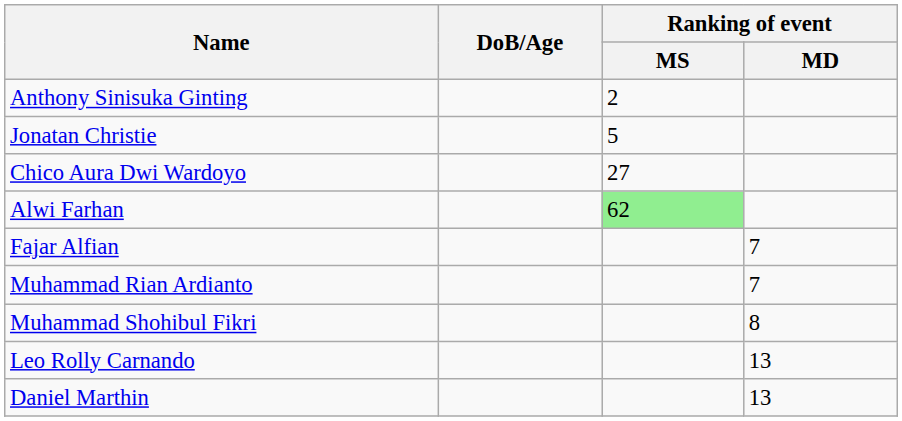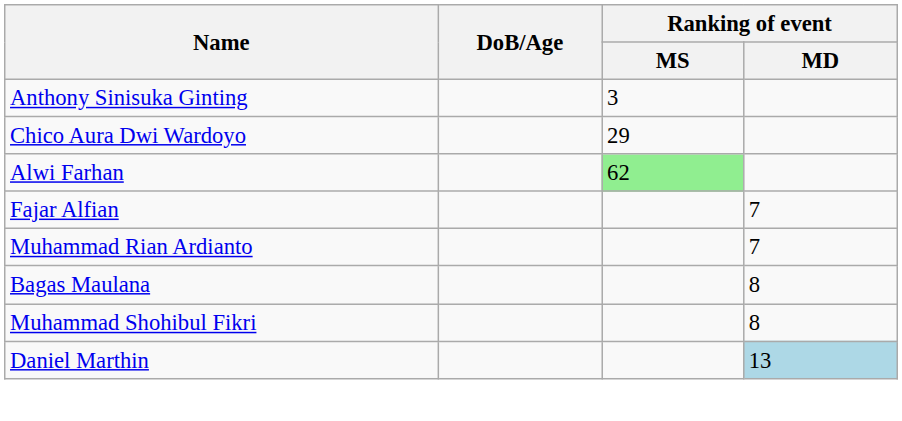 <table class="wikitable"  style="width:600px; font-size:95%;">
 <tr>
 <th align="left" rowspan="2">Name</th>
 <th align="left" rowspan="2">DoB/Age</th>
 <th align="center" colspan="2">Ranking of event</th>
 </tr>
 <tr>
 <th align="center">MS</th>
 <th align="center">MD</th>
 </tr>
 <tr>
 <td align="left"><a href='#'>Anthony Sinisuka Ginting</a></td>
 <td align="left"></td>
-<td>2</td>
-<td></td>
-</tr>
-<tr>
-<td align="left"><a href='#'>Jonatan Christie</a></td>
-<td align="left"></td>
-<td>5</td>
+<td>3</td>
 <td></td>
 </tr>
 <tr>
 <td align="left"><a href='#'>Chico Aura Dwi Wardoyo</a></td>
 <td align="left"></td>
-<td>27</td>
+<td>29</td>
 <td></td>
 </tr>
 <tr>
 <td align="left"><a href='#'>Alwi Farhan</a></td>
 <td align="left"></td>
 <td style="background: lightgreen;">62</td>
 <td></td>
 </tr>
 <tr>
 <td align="left"><a href='#'>Fajar Alfian</a></td>
 <td align="left"></td>
 <td></td>
 <td>7</td>
 </tr>
 <tr>
 <td align="left"><a href='#'>Muhammad Rian Ardianto</a></td>
 <td align="left"></td>
 <td></td>
 <td>7</td>
 </tr>
 <tr>
+<td align="left"><a href='#'>Bagas Maulana</a></td>
+<td align="left"></td>
+<td></td>
+<td>8</td>
+</tr>
+<tr>
 <td align="left"><a href='#'>Muhammad Shohibul Fikri</a></td>
 <td align="left"></td>
 <td></td>
 <td>8</td>
 </tr>
 <tr>
-<td align="left"><a href='#'>Leo Rolly Carnando</a></td>
-<td align="left"></td>
-<td></td>
-<td>13</td>
-</tr>
-<tr>
 <td align="left"><a href='#'>Daniel Marthin</a></td>
 <td align="left"></td>
 <td></td>
-<td>13</td>
+<td style="background: lightblue;">13</td>
 </tr>
 </table>
